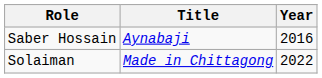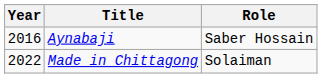 <table class="wikitable">
 <tr>
+<th>Year</th>
+<th>Title</th>
 <th>Role</th>
-<th>Title</th>
-<th>Year</th>
 </tr>
 <tr>
+<td>2016</td>
+<td><em><a href='#'>Aynabaji</a></em></td>
 <td>Saber Hossain</td>
-<td><em><a href='#'>Aynabaji</a></em></td>
-<td>2016</td>
 </tr>
 <tr>
+<td>2022</td>
+<td><em><a href='#'>Made in Chittagong</a></em></td>
 <td>Solaiman</td>
-<td><em><a href='#'>Made in Chittagong</a></em></td>
-<td>2022</td>
 </tr>
 </table>
